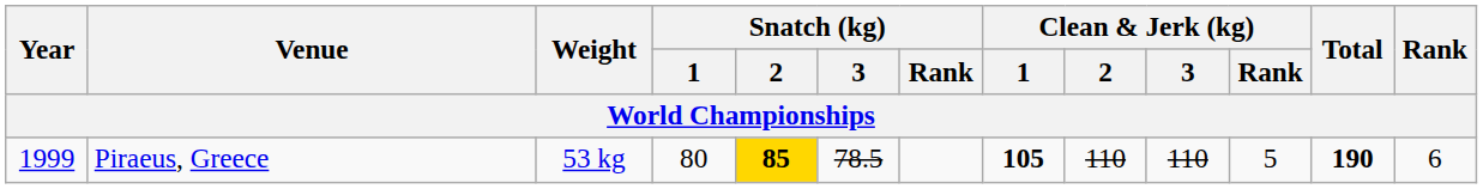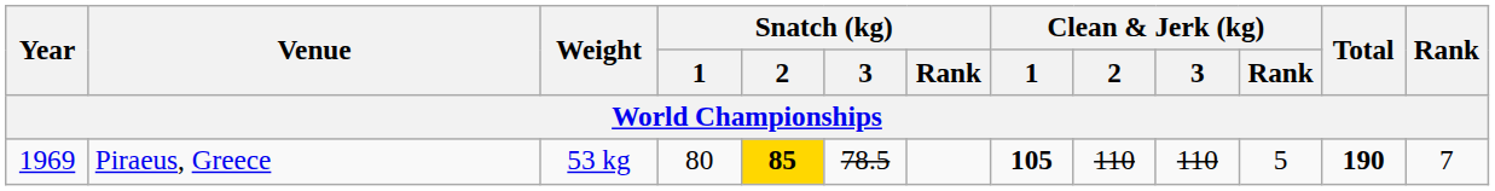 <table class = "wikitable" style="text-align:center;">
 <tr>
 <th rowspan="2" style="width:40px;">Year</th>
 <th rowspan="2" style="width:250px;">Venue</th>
 <th rowspan="2" style="width:60px;">Weight</th>
 <th colspan=4>Snatch (kg)</th>
 <th colspan=4>Clean & Jerk (kg)</th>
 <th rowspan="2" style="width:40px;">Total</th>
 <th rowspan="2" style="width:40px;">Rank</th>
 </tr>
 <tr>
 <th width=40>1</th>
 <th width=40>2</th>
 <th width=40>3</th>
 <th width=40>Rank</th>
 <th width=40>1</th>
 <th width=40>2</th>
 <th width=40>3</th>
 <th width=40>Rank</th>
 </tr>
 <tr>
 <th colspan=13><a href='#'>World Championships</a></th>
 </tr>
 <tr>
-<td><a href='#'>1999</a></td>
+<td><a href='#'>1969</a></td>
 <td align=left> <a href='#'>Piraeus</a>, <a href='#'>Greece</a></td>
 <td><a href='#'>53 kg</a></td>
 <td>80</td>
 <td style="background: gold;"><strong>85</strong></td>
 <td><s>78.5</s></td>
 <td></td>
 <td><strong>105</strong></td>
 <td><s>110</s></td>
 <td><s>110</s></td>
 <td>5</td>
 <td><strong>190</strong></td>
-<td>6</td>
+<td>7</td>
 </tr>
 </table>
